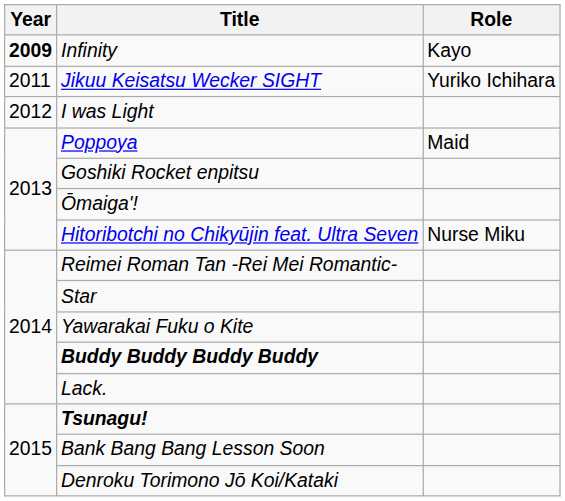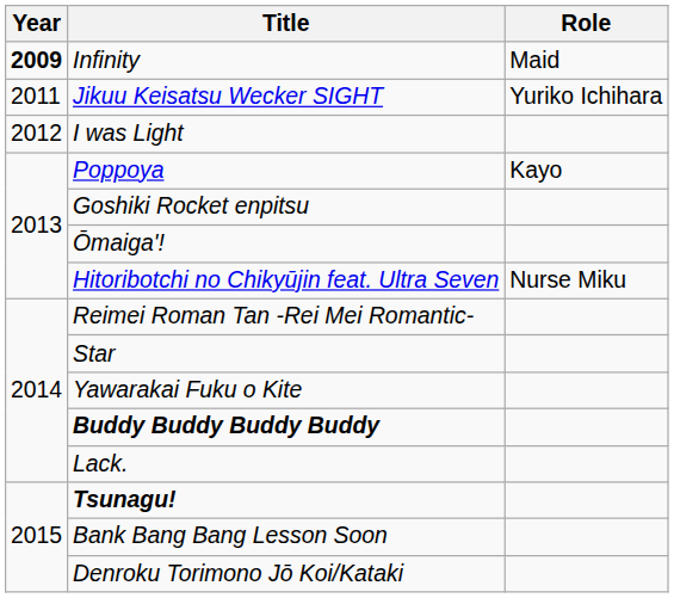 <table class="wikitable">
 <tr>
 <th>Year</th>
 <th>Title</th>
 <th>Role</th>
 </tr>
 <tr>
 <td><strong>2009</strong></td>
 <td><em>Infinity</em></td>
-<td>Kayo</td>
+<td>Maid</td>
 </tr>
 <tr>
 <td>2011</td>
 <td><em><a href='#'>Jikuu Keisatsu Wecker SIGHT</a></em></td>
 <td>Yuriko Ichihara</td>
 </tr>
 <tr>
 <td>2012</td>
 <td><em>I was Light</em></td>
 <td></td>
 </tr>
 <tr>
 <td rowspan="4">2013</td>
 <td><em><a href='#'>Poppoya</a></em></td>
-<td>Maid</td>
+<td>Kayo</td>
 </tr>
 <tr>
 <td><em>Goshiki Rocket enpitsu</em></td>
 <td></td>
 </tr>
 <tr>
 <td><em>Ōmaiga'!</em></td>
 <td></td>
 </tr>
 <tr>
 <td><em><a href='#'>Hitoribotchi no Chikyūjin feat. Ultra Seven</a></em></td>
 <td>Nurse Miku</td>
 </tr>
 <tr>
 <td rowspan="5">2014</td>
 <td><em>Reimei Roman Tan -Rei Mei Romantic-</em></td>
 <td></td>
 </tr>
 <tr>
 <td><em>Star</em></td>
 <td></td>
 </tr>
 <tr>
 <td><em>Yawarakai Fuku o Kite</em></td>
 <td></td>
 </tr>
 <tr>
 <td><strong><em>Buddy Buddy Buddy Buddy</em></strong></td>
 <td></td>
 </tr>
 <tr>
 <td><em>Lack.</em></td>
 <td></td>
 </tr>
 <tr>
 <td rowspan="3">2015</td>
 <td><strong><em>Tsunagu!</em></strong></td>
 <td></td>
 </tr>
 <tr>
 <td><em>Bank Bang Bang Lesson Soon</em></td>
 <td></td>
 </tr>
 <tr>
 <td><em>Denroku Torimono Jō Koi/Kataki</em></td>
 <td></td>
 </tr>
 </table>
